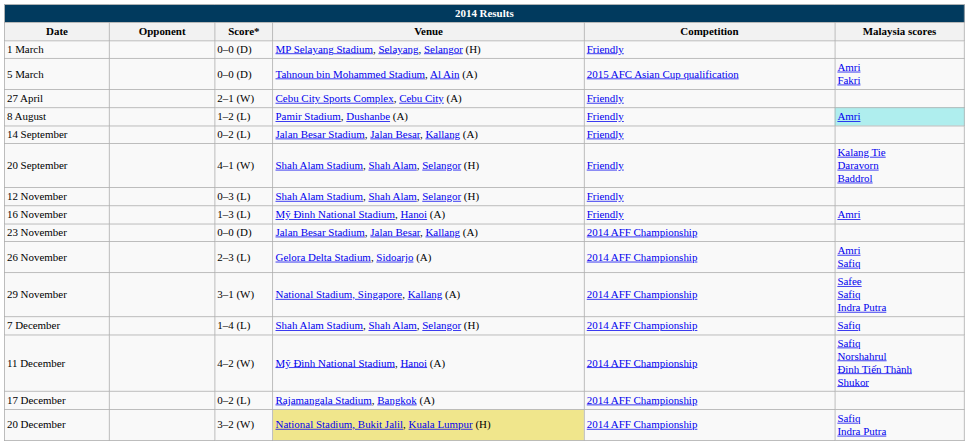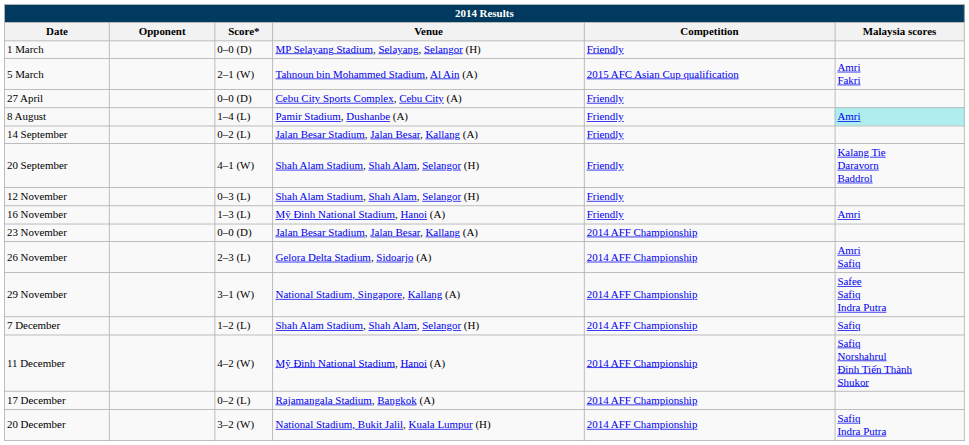 <table class="wikitable" width=100% style="text-align:left;font-size:90%;">
 <tr>
 <th colspan=9 style="background: #013A5E; color: #FFFFFF;">2014 Results</th>
 </tr>
 <tr>
 <th width=80>Date</th>
 <th width=80>Opponent</th>
 <th width=20>Score*</th>
 <th width=250>Venue</th>
 <th width=200>Competition</th>
 <th width=100>Malaysia scores</th>
 </tr>
 <tr>
 <td>1 March</td>
 <td></td>
 <td>0–0 (D)</td>
 <td><a href='#'>MP Selayang Stadium</a>, <a href='#'>Selayang</a>, <a href='#'>Selangor</a> (H)</td>
 <td><a href='#'>Friendly</a></td>
 <td></td>
 </tr>
 <tr>
 <td>5 March</td>
 <td></td>
-<td>0–0 (D)</td>
+<td>2–1 (W)</td>
 <td><a href='#'>Tahnoun bin Mohammed Stadium</a>, <a href='#'>Al Ain</a> (A)</td>
 <td><a href='#'>2015 AFC Asian Cup qualification</a></td>
 <td><a href='#'>Amri</a>  <br> <a href='#'>Fakri</a> </td>
 </tr>
 <tr>
 <td>27 April</td>
 <td></td>
-<td>2–1 (W)</td>
+<td>0–0 (D)</td>
 <td><a href='#'>Cebu City Sports Complex</a>, <a href='#'>Cebu City</a> (A)</td>
 <td><a href='#'>Friendly</a></td>
 <td></td>
 </tr>
 <tr>
 <td>8 August</td>
 <td></td>
-<td>1–2 (L)</td>
+<td>1–4 (L)</td>
 <td><a href='#'>Pamir Stadium</a>, <a href='#'>Dushanbe</a> (A)</td>
 <td><a href='#'>Friendly</a></td>
 <td style="background: paleturquoise;"><a href='#'>Amri</a> </td>
 </tr>
 <tr>
 <td>14 September</td>
 <td></td>
 <td>0–2 (L)</td>
 <td><a href='#'>Jalan Besar Stadium</a>, <a href='#'>Jalan Besar</a>, <a href='#'>Kallang</a> (A)</td>
 <td><a href='#'>Friendly</a></td>
 <td></td>
 </tr>
 <tr>
 <td>20 September</td>
 <td></td>
 <td>4–1 (W)</td>
 <td><a href='#'>Shah Alam Stadium</a>, <a href='#'>Shah Alam</a>, <a href='#'>Selangor</a> (H)</td>
 <td><a href='#'>Friendly</a></td>
 <td><a href='#'>Kalang Tie</a> <br><a href='#'>Daravorn</a> <br><a href='#'>Baddrol</a> </td>
 </tr>
 <tr>
 <td>12 November</td>
 <td></td>
 <td>0–3 (L)</td>
 <td><a href='#'>Shah Alam Stadium</a>, <a href='#'>Shah Alam</a>, <a href='#'>Selangor</a> (H)</td>
 <td><a href='#'>Friendly</a></td>
 <td></td>
 </tr>
 <tr>
 <td>16 November</td>
 <td></td>
 <td>1–3 (L)</td>
 <td><a href='#'>Mỹ Đình National Stadium</a>, <a href='#'>Hanoi</a> (A)</td>
 <td><a href='#'>Friendly</a></td>
 <td><a href='#'>Amri</a> </td>
 </tr>
 <tr>
 <td>23 November</td>
 <td></td>
 <td>0–0 (D)</td>
 <td><a href='#'>Jalan Besar Stadium</a>, <a href='#'>Jalan Besar</a>, <a href='#'>Kallang</a> (A)</td>
 <td><a href='#'>2014 AFF Championship</a></td>
 <td></td>
 </tr>
 <tr>
 <td>26 November</td>
 <td></td>
 <td>2–3 (L)</td>
 <td><a href='#'>Gelora Delta Stadium</a>, <a href='#'>Sidoarjo</a> (A)</td>
 <td><a href='#'>2014 AFF Championship</a></td>
 <td><a href='#'>Amri</a> <br><a href='#'>Safiq</a> </td>
 </tr>
 <tr>
 <td>29 November</td>
 <td></td>
 <td>3–1 (W)</td>
 <td><a href='#'>National Stadium, Singapore</a>, <a href='#'>Kallang</a> (A)</td>
 <td><a href='#'>2014 AFF Championship</a></td>
 <td><a href='#'>Safee</a> <br><a href='#'>Safiq</a> <br><a href='#'>Indra Putra</a> </td>
 </tr>
 <tr>
 <td>7 December</td>
 <td></td>
-<td>1–4 (L)</td>
+<td>1–2 (L)</td>
 <td><a href='#'>Shah Alam Stadium</a>, <a href='#'>Shah Alam</a>, <a href='#'>Selangor</a> (H)</td>
 <td><a href='#'>2014 AFF Championship</a></td>
 <td><a href='#'>Safiq</a> </td>
 </tr>
 <tr>
 <td>11 December</td>
 <td></td>
 <td>4–2 (W)</td>
 <td><a href='#'>Mỹ Đình National Stadium</a>, <a href='#'>Hanoi</a> (A)</td>
 <td><a href='#'>2014 AFF Championship</a></td>
 <td><a href='#'>Safiq</a> <br><a href='#'>Norshahrul</a> <br><a href='#'>Đinh Tiến Thành</a> <br><a href='#'>Shukor</a> </td>
 </tr>
 <tr>
 <td>17 December</td>
 <td></td>
 <td>0–2 (L)</td>
 <td><a href='#'>Rajamangala Stadium</a>, <a href='#'>Bangkok</a> (A)</td>
 <td><a href='#'>2014 AFF Championship</a></td>
 <td></td>
 </tr>
 <tr>
 <td>20 December</td>
 <td></td>
 <td>3–2 (W)</td>
-<td style="background: khaki;"><a href='#'>National Stadium, Bukit Jalil</a>, <a href='#'>Kuala Lumpur</a> (H)</td>
+<td><a href='#'>National Stadium, Bukit Jalil</a>, <a href='#'>Kuala Lumpur</a> (H)</td>
 <td><a href='#'>2014 AFF Championship</a></td>
 <td><a href='#'>Safiq</a> <br><a href='#'>Indra Putra</a> </td>
 </tr>
 </table>
